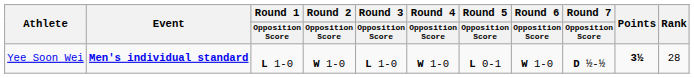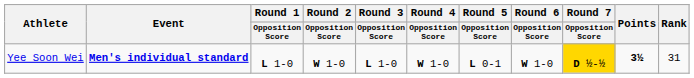 <table class="wikitable" style="font-size:75%">
 <tr>
 <th rowspan="2">Athlete</th>
 <th rowspan="2">Event</th>
 <th>Round 1</th>
 <th>Round 2</th>
 <th>Round 3</th>
 <th>Round 4</th>
 <th>Round 5</th>
 <th>Round 6</th>
 <th>Round 7</th>
 <th rowspan="2">Points</th>
 <th rowspan="2">Rank</th>
 </tr>
 <tr style="font-size:75%", align="center">
 <th>Opposition<br>Score</th>
 <th>Opposition<br>Score</th>
 <th>Opposition<br>Score</th>
 <th>Opposition<br>Score</th>
 <th>Opposition<br>Score</th>
 <th>Opposition<br>Score</th>
 <th>Opposition<br>Score</th>
 </tr>
 <tr align="center">
 <td align="left"><a href='#'>Yee Soon Wei</a></td>
 <td align="left"><strong><a href='#'>Men's individual standard</a></strong></td>
 <td><br> <strong>L</strong> 1-0</td>
 <td><br> <strong>W</strong> 1-0</td>
 <td><br> <strong>L</strong> 1-0</td>
 <td><br> <strong>W</strong> 1-0</td>
 <td><br> <strong>L</strong> 0-1</td>
 <td><br> <strong>W</strong> 1-0</td>
-<td><br> <strong>D</strong> ½-½</td>
+<td style="background: gold;"><br> <strong>D</strong> ½-½</td>
 <td><strong>3½</strong></td>
-<td>28</td>
+<td>31</td>
 </tr>
 </table>
